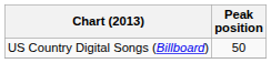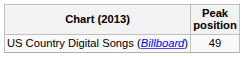 <table class="wikitable">
 <tr>
 <th>Chart (2013)</th>
 <th>Peak <br> position</th>
 </tr>
 <tr>
 <td>US Country Digital Songs (<em><a href='#'>Billboard</a></em>)</td>
-<td align="center">50</td>
+<td align="center">49</td>
 </tr>
 <tr>
 </tr>
 </table>
